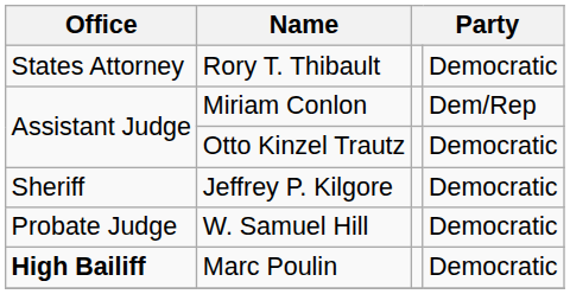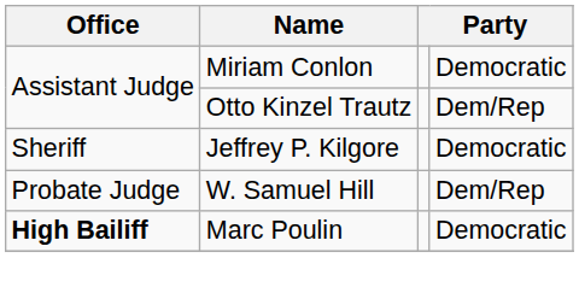 <table class="wikitable sortable">
 <tr>
 <th>Office</th>
 <th>Name</th>
 <th colspan="2">Party</th>
 </tr>
 <tr>
-<td>States Attorney</td>
-<td>Rory T. Thibault</td>
+<td rowspan=2>Assistant Judge</td>
+<td>Miriam Conlon</td>
 <td></td>
 <td>Democratic</td>
 </tr>
 <tr>
-<td rowspan=2>Assistant Judge</td>
-<td>Miriam Conlon</td>
+<td>Otto Kinzel Trautz</td>
 <td></td>
 <td>Dem/Rep</td>
-</tr>
-<tr>
-<td>Otto Kinzel Trautz</td>
-<td></td>
-<td>Democratic</td>
 </tr>
 <tr>
 <td>Sheriff</td>
 <td>Jeffrey P. Kilgore</td>
 <td></td>
 <td>Democratic</td>
 </tr>
 <tr>
 <td>Probate Judge</td>
 <td>W. Samuel Hill</td>
 <td></td>
-<td>Democratic</td>
+<td>Dem/Rep</td>
 </tr>
 <tr>
 <td><strong>High Bailiff</strong></td>
 <td>Marc Poulin</td>
 <td></td>
 <td>Democratic</td>
 </tr>
 <tr>
 </tr>
 </table>
